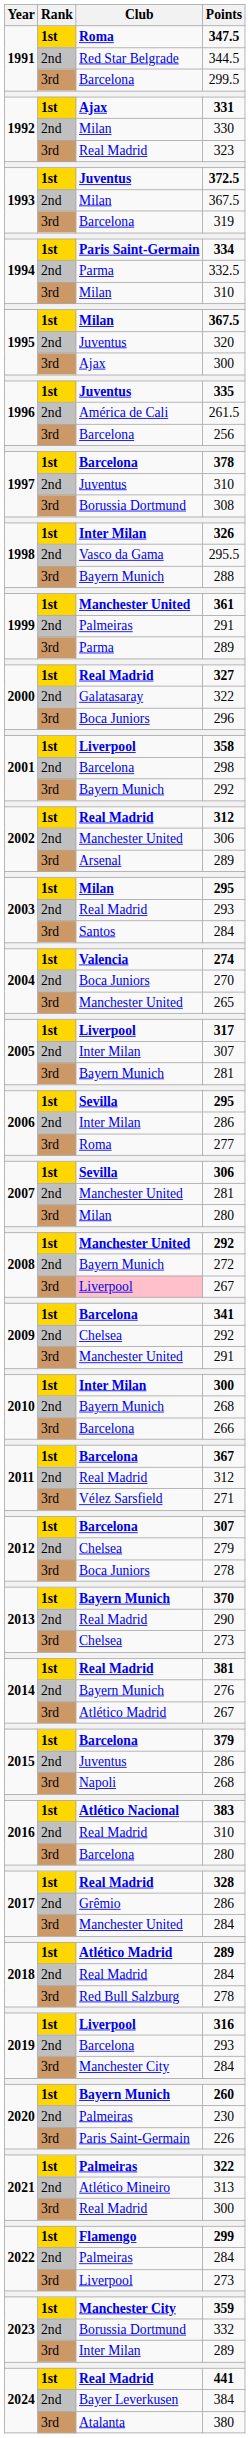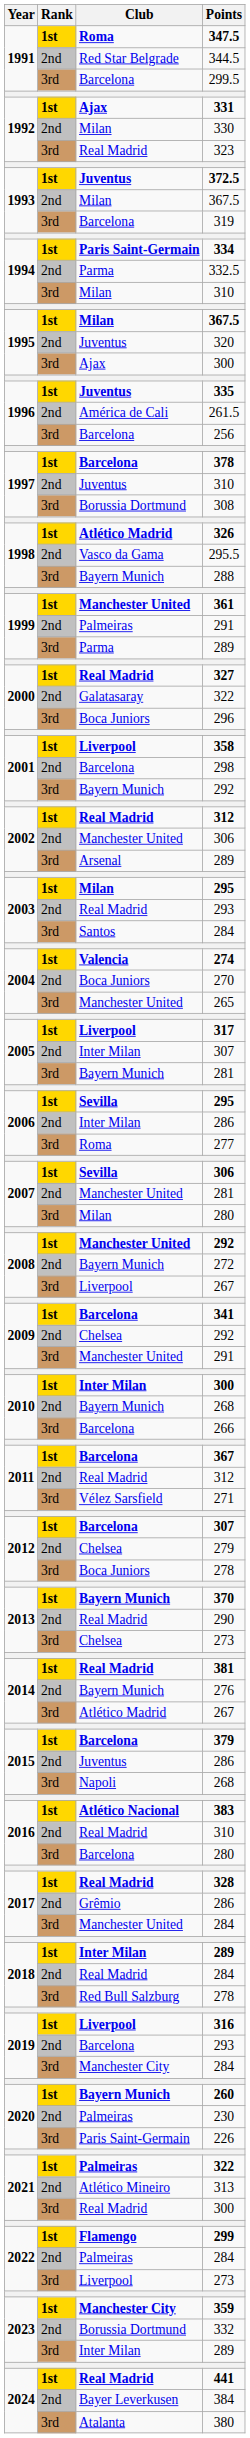 <table class="wikitable">
 <tr>
 <th>Year</th>
 <th>Rank</th>
 <th>Club</th>
 <th>Points</th>
 </tr>
 <tr>
 <td rowspan="3" align="center"><strong>1991</strong></td>
 <td scope="col" style="background-color: gold"><strong>1st</strong></td>
 <td><strong> <a href='#'>Roma</a></strong></td>
 <td align="center"><strong>347.5</strong></td>
 </tr>
 <tr>
 <td scope="col" style="background-color: silver">2nd</td>
 <td> <a href='#'>Red Star Belgrade</a></td>
 <td align="center">344.5</td>
 </tr>
 <tr>
 <td scope="col" style="background-color: #cc9966">3rd</td>
 <td> <a href='#'>Barcelona</a></td>
 <td align="center">299.5</td>
 </tr>
 <tr>
 <th colspan="4"></th>
 </tr>
 <tr>
 <td rowspan="3" align="center"><strong>1992</strong></td>
 <td scope="col" style="background-color: gold"><strong>1st</strong></td>
 <td><strong> <a href='#'>Ajax</a></strong></td>
 <td align="center"><strong>331</strong></td>
 </tr>
 <tr>
 <td scope="col" style="background-color: silver">2nd</td>
 <td> <a href='#'>Milan</a></td>
 <td align="center">330</td>
 </tr>
 <tr>
 <td scope="col" style="background-color: #cc9966">3rd</td>
 <td> <a href='#'>Real Madrid</a></td>
 <td align="center">323</td>
 </tr>
 <tr>
 <th colspan="4"></th>
 </tr>
 <tr>
 <td rowspan="3" align="center"><strong>1993</strong></td>
 <td scope="col" style="background-color: gold"><strong>1st</strong></td>
 <td><strong> <a href='#'>Juventus</a></strong></td>
 <td align="center"><strong>372.5</strong></td>
 </tr>
 <tr>
 <td scope="col" style="background-color: silver">2nd</td>
 <td> <a href='#'>Milan</a></td>
 <td align="center">367.5</td>
 </tr>
 <tr>
 <td scope="col" style="background-color: #cc9966">3rd</td>
 <td> <a href='#'>Barcelona</a></td>
 <td align="center">319</td>
 </tr>
 <tr>
 <th colspan="4"></th>
 </tr>
 <tr>
 <td rowspan="3" align="center"><strong>1994</strong></td>
 <td scope="col" style="background-color: gold"><strong>1st</strong></td>
 <td><strong> <a href='#'>Paris Saint-Germain</a></strong></td>
 <td align="center"><strong>334</strong></td>
 </tr>
 <tr>
 <td scope="col" style="background-color: silver">2nd</td>
 <td> <a href='#'>Parma</a></td>
 <td align="center">332.5</td>
 </tr>
 <tr>
 <td scope="col" style="background-color: #cc9966">3rd</td>
 <td> <a href='#'>Milan</a></td>
 <td align="center">310</td>
 </tr>
 <tr>
 <th colspan="4"></th>
 </tr>
 <tr>
 <td rowspan="3" align="center"><strong>1995</strong></td>
 <td scope="col" style="background-color: gold"><strong>1st</strong></td>
 <td><strong> <a href='#'>Milan</a></strong></td>
 <td align="center"><strong>367.5</strong></td>
 </tr>
 <tr>
 <td scope="col" style="background-color: silver">2nd</td>
 <td> <a href='#'>Juventus</a></td>
 <td align="center">320</td>
 </tr>
 <tr>
 <td scope="col" style="background-color: #cc9966">3rd</td>
 <td> <a href='#'>Ajax</a></td>
 <td align="center">300</td>
 </tr>
 <tr>
 <th colspan="4"></th>
 </tr>
 <tr>
 <td rowspan="3" align="center"><strong>1996</strong></td>
 <td scope="col" style="background-color: gold"><strong>1st</strong></td>
 <td><strong> <a href='#'>Juventus</a></strong></td>
 <td align="center"><strong>335</strong></td>
 </tr>
 <tr>
 <td scope="col" style="background-color: silver">2nd</td>
 <td> <a href='#'>América de Cali</a></td>
 <td align="center">261.5</td>
 </tr>
 <tr>
 <td scope="col" style="background-color: #cc9966">3rd</td>
 <td> <a href='#'>Barcelona</a></td>
 <td align="center">256</td>
 </tr>
 <tr>
 <th colspan="4"></th>
 </tr>
 <tr>
 <td rowspan="3" align="center"><strong>1997</strong></td>
 <td scope="col" style="background-color: gold"><strong>1st</strong></td>
 <td><strong> <a href='#'>Barcelona</a></strong></td>
 <td align="center"><strong>378</strong></td>
 </tr>
 <tr>
 <td scope="col" style="background-color: silver">2nd</td>
 <td> <a href='#'>Juventus</a></td>
 <td align="center">310</td>
 </tr>
 <tr>
 <td scope="col" style="background-color: #cc9966">3rd</td>
 <td> <a href='#'>Borussia Dortmund</a></td>
 <td align="center">308</td>
 </tr>
 <tr>
 <th colspan="4"></th>
 </tr>
 <tr>
 <td rowspan="3" align="center"><strong>1998</strong></td>
 <td scope="col" style="background-color: gold"><strong>1st</strong></td>
-<td><strong> <a href='#'>Inter Milan</a></strong></td>
+<td><strong> <a href='#'>Atlético Madrid</a></strong></td>
 <td align="center"><strong>326</strong></td>
 </tr>
 <tr>
 <td scope="col" style="background-color: silver">2nd</td>
 <td> <a href='#'>Vasco da Gama</a></td>
 <td align="center">295.5</td>
 </tr>
 <tr>
 <td scope="col" style="background-color: #cc9966">3rd</td>
 <td> <a href='#'>Bayern Munich</a></td>
 <td align="center">288</td>
 </tr>
 <tr>
 <th colspan="4"></th>
 </tr>
 <tr>
 <td rowspan="3" align="center"><strong>1999</strong></td>
 <td scope="col" style="background-color: gold"><strong>1st</strong></td>
 <td><strong> <a href='#'>Manchester United</a></strong></td>
 <td align="center"><strong>361</strong></td>
 </tr>
 <tr>
 <td scope="col" style="background-color: silver">2nd</td>
 <td> <a href='#'>Palmeiras</a></td>
 <td align="center">291</td>
 </tr>
 <tr>
 <td scope="col" style="background-color: #cc9966">3rd</td>
 <td> <a href='#'>Parma</a></td>
 <td align="center">289</td>
 </tr>
 <tr>
 <th colspan="4"></th>
 </tr>
 <tr>
 <td rowspan="3" align="center"><strong>2000</strong></td>
 <td scope="col" style="background-color: gold"><strong>1st</strong></td>
 <td><strong> <a href='#'>Real Madrid</a></strong></td>
 <td align="center"><strong>327</strong></td>
 </tr>
 <tr>
 <td scope="col" style="background-color: silver">2nd</td>
 <td> <a href='#'>Galatasaray</a></td>
 <td align="center">322</td>
 </tr>
 <tr>
 <td scope="col" style="background-color: #cc9966">3rd</td>
 <td> <a href='#'>Boca Juniors</a></td>
 <td align="center">296</td>
 </tr>
 <tr>
 <th colspan="4"></th>
 </tr>
 <tr>
 <td rowspan="3" align="center"><strong>2001</strong></td>
 <td scope="col" style="background-color: gold"><strong>1st</strong></td>
 <td><strong> <a href='#'>Liverpool</a></strong></td>
 <td align="center"><strong>358</strong></td>
 </tr>
 <tr>
 <td scope="col" style="background-color: silver">2nd</td>
 <td> <a href='#'>Barcelona</a></td>
 <td align="center">298</td>
 </tr>
 <tr>
 <td scope="col" style="background-color: #cc9966">3rd</td>
 <td> <a href='#'>Bayern Munich</a></td>
 <td align="center">292</td>
 </tr>
 <tr>
 <th colspan="4"></th>
 </tr>
 <tr>
 <td rowspan="3" align="center"><strong>2002</strong></td>
 <td scope="col" style="background-color: gold"><strong>1st</strong></td>
 <td><strong> <a href='#'>Real Madrid</a></strong></td>
 <td align="center"><strong>312</strong></td>
 </tr>
 <tr>
 <td scope="col" style="background-color: silver">2nd</td>
 <td> <a href='#'>Manchester United</a></td>
 <td align="center">306</td>
 </tr>
 <tr>
 <td scope="col" style="background-color: #cc9966">3rd</td>
 <td> <a href='#'>Arsenal</a></td>
 <td align="center">289</td>
 </tr>
 <tr>
 <th colspan="4"></th>
 </tr>
 <tr>
 <td rowspan="3" align="center"><strong>2003</strong></td>
 <td scope="col" style="background-color: gold"><strong>1st</strong></td>
 <td><strong> <a href='#'>Milan</a></strong></td>
 <td align="center"><strong>295</strong></td>
 </tr>
 <tr>
 <td scope="col" style="background-color: silver">2nd</td>
 <td> <a href='#'>Real Madrid</a></td>
 <td align="center">293</td>
 </tr>
 <tr>
 <td scope="col" style="background-color: #cc9966">3rd</td>
 <td> <a href='#'>Santos</a></td>
 <td align="center">284</td>
 </tr>
 <tr>
 <th colspan="4"></th>
 </tr>
 <tr>
 <td rowspan="3" align="center"><strong>2004</strong></td>
 <td scope="col" style="background-color: gold"><strong>1st</strong></td>
 <td><strong> <a href='#'>Valencia</a></strong></td>
 <td align="center"><strong>274</strong></td>
 </tr>
 <tr>
 <td scope="col" style="background-color: silver">2nd</td>
 <td> <a href='#'>Boca Juniors</a></td>
 <td align="center">270</td>
 </tr>
 <tr>
 <td scope="col" style="background-color: #cc9966">3rd</td>
 <td> <a href='#'>Manchester United</a></td>
 <td align="center">265</td>
 </tr>
 <tr>
 <th colspan="4"></th>
 </tr>
 <tr>
 <td rowspan="3" align="center"><strong>2005</strong></td>
 <td scope="col" style="background-color: gold"><strong>1st</strong></td>
 <td><strong> <a href='#'>Liverpool</a></strong></td>
 <td align="center"><strong>317</strong></td>
 </tr>
 <tr>
 <td scope="col" style="background-color: silver">2nd</td>
 <td> <a href='#'>Inter Milan</a></td>
 <td align="center">307</td>
 </tr>
 <tr>
 <td scope="col" style="background-color: #cc9966">3rd</td>
 <td> <a href='#'>Bayern Munich</a></td>
 <td align="center">281</td>
 </tr>
 <tr>
 <th colspan="4"></th>
 </tr>
 <tr>
 <td rowspan="3" align="center"><strong>2006</strong></td>
 <td scope="col" style="background-color: gold"><strong>1st</strong></td>
 <td><strong> <a href='#'>Sevilla</a></strong></td>
 <td align="center"><strong>295</strong></td>
 </tr>
 <tr>
 <td scope="col" style="background-color: silver">2nd</td>
 <td> <a href='#'>Inter Milan</a></td>
 <td align="center">286</td>
 </tr>
 <tr>
 <td scope="col" style="background-color: #cc9966">3rd</td>
 <td> <a href='#'>Roma</a></td>
 <td align="center">277</td>
 </tr>
 <tr>
 <th colspan="4"></th>
 </tr>
 <tr>
 <td rowspan="3" align="center"><strong>2007</strong></td>
 <td scope="col" style="background-color: gold"><strong>1st</strong></td>
 <td><strong> <a href='#'>Sevilla</a></strong></td>
 <td align="center"><strong>306</strong></td>
 </tr>
 <tr>
 <td scope="col" style="background-color: silver">2nd</td>
 <td> <a href='#'>Manchester United</a></td>
 <td align="center">281</td>
 </tr>
 <tr>
 <td scope="col" style="background-color: #cc9966">3rd</td>
 <td> <a href='#'>Milan</a></td>
 <td align="center">280</td>
 </tr>
 <tr>
 <th colspan="4"></th>
 </tr>
 <tr>
 <td rowspan="3" align="center"><strong>2008</strong></td>
 <td scope="col" style="background-color: gold"><strong>1st</strong></td>
 <td><strong> <a href='#'>Manchester United</a></strong></td>
 <td align="center"><strong>292</strong></td>
 </tr>
 <tr>
 <td scope="col" style="background-color: silver">2nd</td>
 <td> <a href='#'>Bayern Munich</a></td>
 <td align="center">272</td>
 </tr>
 <tr>
 <td scope="col" style="background-color: #cc9966">3rd</td>
-<td style="background: pink;"> <a href='#'>Liverpool</a></td>
+<td> <a href='#'>Liverpool</a></td>
 <td align="center">267</td>
 </tr>
 <tr>
 <th colspan="4"></th>
 </tr>
 <tr>
 <td rowspan="3" align="center"><strong>2009</strong></td>
 <td scope="col" style="background-color: gold"><strong>1st</strong></td>
 <td><strong> <a href='#'>Barcelona</a></strong></td>
 <td align="center"><strong>341</strong></td>
 </tr>
 <tr>
 <td scope="col" style="background-color: silver">2nd</td>
 <td> <a href='#'>Chelsea</a></td>
 <td align="center">292</td>
 </tr>
 <tr>
 <td scope="col" style="background-color: #cc9966">3rd</td>
 <td> <a href='#'>Manchester United</a></td>
 <td align="center">291</td>
 </tr>
 <tr>
 <th colspan="4"></th>
 </tr>
 <tr>
 <td rowspan="3" align="center"><strong>2010</strong></td>
 <td scope="col" style="background-color: gold"><strong>1st</strong></td>
 <td><strong> <a href='#'>Inter Milan</a></strong></td>
 <td align="center"><strong>300</strong></td>
 </tr>
 <tr>
 <td scope="col" style="background-color: silver">2nd</td>
 <td> <a href='#'>Bayern Munich</a></td>
 <td align="center">268</td>
 </tr>
 <tr>
 <td scope="col" style="background-color: #cc9966">3rd</td>
 <td> <a href='#'>Barcelona</a></td>
 <td align="center">266</td>
 </tr>
 <tr>
 <th colspan="4"></th>
 </tr>
 <tr>
 <td rowspan="3" align="center"><strong>2011</strong></td>
 <td scope="col" style="background-color: gold"><strong>1st</strong></td>
 <td><strong> <a href='#'>Barcelona</a></strong></td>
 <td align="center"><strong>367</strong></td>
 </tr>
 <tr>
 <td scope="col" style="background-color: silver">2nd</td>
 <td> <a href='#'>Real Madrid</a></td>
 <td align="center">312</td>
 </tr>
 <tr>
 <td scope="col" style="background-color: #cc9966">3rd</td>
 <td> <a href='#'>Vélez Sarsfield</a></td>
 <td align="center">271</td>
 </tr>
 <tr>
 <th colspan="4"></th>
 </tr>
 <tr>
 <td rowspan="3" align="center"><strong>2012</strong></td>
 <td scope="col" style="background-color: gold"><strong>1st</strong></td>
 <td><strong> <a href='#'>Barcelona</a></strong></td>
 <td align="center"><strong>307</strong></td>
 </tr>
 <tr>
 <td scope="col" style="background-color: silver">2nd</td>
 <td> <a href='#'>Chelsea</a></td>
 <td align="center">279</td>
 </tr>
 <tr>
 <td scope="col" style="background-color: #cc9966">3rd</td>
 <td> <a href='#'>Boca Juniors</a></td>
 <td align="center">278</td>
 </tr>
 <tr>
 <th colspan="4"></th>
 </tr>
 <tr>
 <td rowspan="3" align="center"><strong>2013</strong></td>
 <td scope="col" style="background-color: gold"><strong>1st</strong></td>
 <td><strong> <a href='#'>Bayern Munich</a></strong></td>
 <td align="center"><strong>370</strong></td>
 </tr>
 <tr>
 <td scope="col" style="background-color: silver">2nd</td>
 <td> <a href='#'>Real Madrid</a></td>
 <td align="center">290</td>
 </tr>
 <tr>
 <td scope="col" style="background-color: #cc9966">3rd</td>
 <td> <a href='#'>Chelsea</a></td>
 <td align="center">273</td>
 </tr>
 <tr>
 <th colspan="4"></th>
 </tr>
 <tr>
 <td rowspan="3" align="center"><strong>2014</strong></td>
 <td scope="col" style="background-color: gold"><strong>1st</strong></td>
 <td><strong> <a href='#'>Real Madrid</a></strong></td>
 <td align="center"><strong>381</strong></td>
 </tr>
 <tr>
 <td scope="col" style="background-color: silver">2nd</td>
 <td> <a href='#'>Bayern Munich</a></td>
 <td align="center">276</td>
 </tr>
 <tr>
 <td scope="col" style="background-color: #cc9966">3rd</td>
 <td> <a href='#'>Atlético Madrid</a></td>
 <td align="center">267</td>
 </tr>
 <tr>
 <th colspan="4"></th>
 </tr>
 <tr>
 <td rowspan="3" align="center"><strong>2015</strong></td>
 <td scope="col" style="background-color: gold"><strong>1st</strong></td>
 <td><strong> <a href='#'>Barcelona</a></strong></td>
 <td align="center"><strong>379</strong></td>
 </tr>
 <tr>
 <td scope="col" style="background-color: silver">2nd</td>
 <td> <a href='#'>Juventus</a></td>
 <td align="center">286</td>
 </tr>
 <tr>
 <td scope="col" style="background-color: #cc9966">3rd</td>
 <td> <a href='#'>Napoli</a></td>
 <td align="center">268</td>
 </tr>
 <tr>
 <th colspan="4"></th>
 </tr>
 <tr>
 <td rowspan="3" align="center"><strong>2016</strong></td>
 <td scope="col" style="background-color: gold"><strong>1st</strong></td>
 <td><strong> <a href='#'>Atlético Nacional</a></strong></td>
 <td align="center"><strong>383</strong></td>
 </tr>
 <tr>
 <td scope="col" style="background-color: silver">2nd</td>
 <td> <a href='#'>Real Madrid</a></td>
 <td align="center">310</td>
 </tr>
 <tr>
 <td scope="col" style="background-color: #cc9966">3rd</td>
 <td> <a href='#'>Barcelona</a></td>
 <td align="center">280</td>
 </tr>
 <tr>
 <th colspan="4"></th>
 </tr>
 <tr>
 <td rowspan="3" align="center"><strong>2017</strong></td>
 <td scope="col" style="background-color: gold"><strong>1st</strong></td>
 <td><strong> <a href='#'>Real Madrid</a></strong></td>
 <td align="center"><strong>328</strong></td>
 </tr>
 <tr>
 <td scope="col" style="background-color: silver">2nd</td>
 <td> <a href='#'>Grêmio</a></td>
 <td align="center">286</td>
 </tr>
 <tr>
 <td scope="col" style="background-color: #cc9966">3rd</td>
 <td> <a href='#'>Manchester United</a></td>
 <td align="center">284</td>
 </tr>
 <tr>
 <th colspan="4"></th>
 </tr>
 <tr>
 <td rowspan="3" align="center"><strong>2018</strong></td>
 <td scope="col" style="background-color: gold"><strong>1st</strong></td>
-<td><strong> <a href='#'>Atlético Madrid</a></strong></td>
+<td><strong> <a href='#'>Inter Milan</a></strong></td>
 <td align="center"><strong>289</strong></td>
 </tr>
 <tr>
 <td scope="col" style="background-color: silver">2nd</td>
 <td> <a href='#'>Real Madrid</a></td>
 <td align="center">284</td>
 </tr>
 <tr>
 <td scope="col" style="background-color: #cc9966">3rd</td>
 <td> <a href='#'>Red Bull Salzburg</a></td>
 <td align="center">278</td>
 </tr>
 <tr>
 <th colspan="4"></th>
 </tr>
 <tr>
 <td rowspan="3" align="center"><strong>2019</strong></td>
 <td scope="col" style="background-color: gold"><strong>1st</strong></td>
 <td><strong> <a href='#'>Liverpool</a></strong></td>
 <td align="center"><strong>316</strong></td>
 </tr>
 <tr>
 <td scope="col" style="background-color: silver">2nd</td>
 <td> <a href='#'>Barcelona</a></td>
 <td align="center">293</td>
 </tr>
 <tr>
 <td scope="col" style="background-color: #cc9966">3rd</td>
 <td> <a href='#'>Manchester City</a></td>
 <td align="center">284</td>
 </tr>
 <tr>
 <th colspan="4"></th>
 </tr>
 <tr>
 <td rowspan="3" align="center"><strong>2020</strong></td>
 <td scope="col" style="background-color: gold"><strong>1st</strong></td>
 <td><strong> <a href='#'>Bayern Munich</a></strong></td>
 <td align="center"><strong>260</strong></td>
 </tr>
 <tr>
 <td scope="col" style="background-color: silver">2nd</td>
 <td> <a href='#'>Palmeiras</a></td>
 <td align="center">230</td>
 </tr>
 <tr>
 <td scope="col" style="background-color: #cc9966">3rd</td>
 <td> <a href='#'>Paris Saint-Germain</a></td>
 <td align="center">226</td>
 </tr>
 <tr>
 <th colspan="4"></th>
 </tr>
 <tr>
 <td rowspan="3" align="center"><strong>2021</strong></td>
 <td scope="col" style="background-color: gold"><strong>1st</strong></td>
 <td><strong> <a href='#'>Palmeiras</a></strong></td>
 <td align="center"><strong>322</strong></td>
 </tr>
 <tr>
 <td scope="col" style="background-color: silver">2nd</td>
 <td> <a href='#'>Atlético Mineiro</a></td>
 <td align="center">313</td>
 </tr>
 <tr>
 <td scope="col" style="background-color: #cc9966">3rd</td>
 <td> <a href='#'>Real Madrid</a></td>
 <td align="center">300</td>
 </tr>
 <tr>
 <th colspan="4"></th>
 </tr>
 <tr>
 <td rowspan="3" align="center"><strong>2022</strong></td>
 <td scope="col" style="background-color: gold"><strong>1st</strong></td>
 <td><strong> <a href='#'>Flamengo</a></strong></td>
 <td align="center"><strong>299</strong></td>
 </tr>
 <tr>
 <td scope="col" style="background-color: silver">2nd</td>
 <td> <a href='#'>Palmeiras</a></td>
 <td align="center">284</td>
 </tr>
 <tr>
 <td scope="col" style="background-color: #cc9966">3rd</td>
 <td> <a href='#'>Liverpool</a></td>
 <td align="center">273</td>
 </tr>
 <tr>
 <th colspan="4"></th>
 </tr>
 <tr>
 <td rowspan="3" align="center"><strong>2023</strong></td>
 <td scope="col" style="background-color: gold"><strong>1st</strong></td>
 <td><strong> <a href='#'>Manchester City</a></strong></td>
 <td align="center"><strong>359</strong></td>
 </tr>
 <tr>
 <td scope="col" style="background-color: silver">2nd</td>
 <td> <a href='#'>Borussia Dortmund</a></td>
 <td align="center">332</td>
 </tr>
 <tr>
 <td scope="col" style="background-color: #cc9966">3rd</td>
 <td> <a href='#'>Inter Milan</a></td>
 <td align="center">289</td>
 </tr>
 <tr>
 <th colspan="4"></th>
 </tr>
 <tr>
 <td rowspan="3" align="center"><strong>2024</strong></td>
 <td scope="col" style="background-color: gold"><strong>1st</strong></td>
 <td><strong> <a href='#'>Real Madrid</a></strong></td>
 <td align="center"><strong>441</strong></td>
 </tr>
 <tr>
 <td scope="col" style="background-color: silver">2nd</td>
 <td> <a href='#'>Bayer Leverkusen</a></td>
 <td align="center">384</td>
 </tr>
 <tr>
 <td scope="col" style="background-color: #cc9966">3rd</td>
 <td> <a href='#'>Atalanta</a></td>
 <td align="center">380</td>
 </tr>
 </table>
